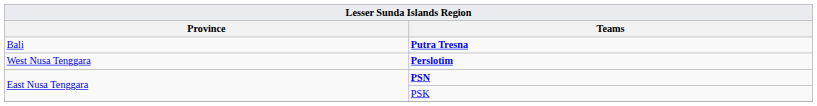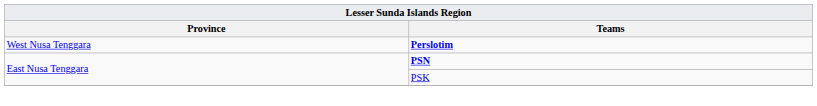 <table class="wikitable sortable" style="width:100%;">
 <tr>
 <th colspan=2 style="background-color:#eaecf0;text-align:center;"><strong>Lesser Sunda Islands Region</strong></th>
 </tr>
 <tr>
 <th style="width:50%;">Province</th>
 <th style="width:50%;">Teams</th>
-</tr>
-<tr>
-<td> <a href='#'>Bali</a></td>
-<td><strong><a href='#'>Putra Tresna</a></strong></td>
 </tr>
 <tr>
 <td> <a href='#'>West Nusa Tenggara</a></td>
 <td><strong><a href='#'>Perslotim</a></strong></td>
 </tr>
 <tr>
 <td rowspan=2> <a href='#'>East Nusa Tenggara</a></td>
 <td><strong><a href='#'>PSN</a></strong></td>
 </tr>
 <tr>
 <td><a href='#'>PSK</a></td>
 </tr>
 <tr>
 </tr>
 </table>
